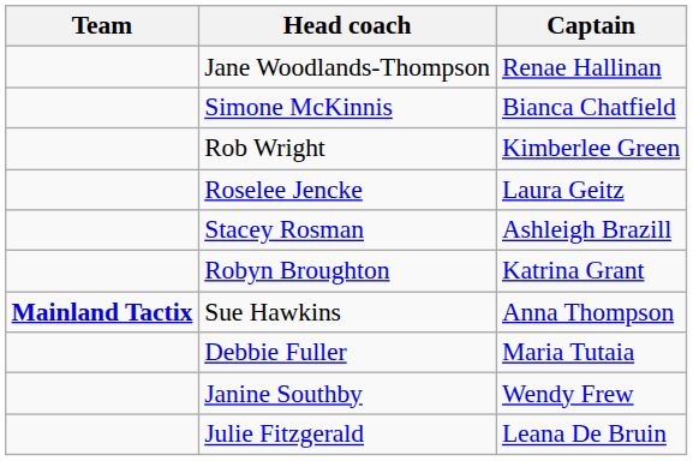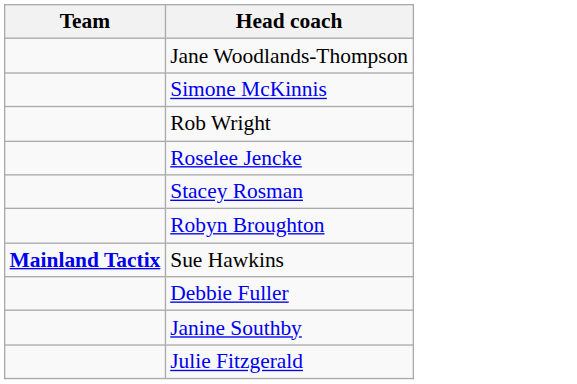 <table class="wikitable collapsible">
 <tr>
 <th>Team</th>
 <th>Head coach</th>
-<th>Captain</th>
 </tr>
 <tr>
 <td></td>
 <td>Jane Woodlands-Thompson</td>
-<td><a href='#'>Renae Hallinan</a></td>
 </tr>
 <tr>
 <td></td>
 <td><a href='#'>Simone McKinnis</a></td>
-<td><a href='#'>Bianca Chatfield</a></td>
 </tr>
 <tr>
 <td></td>
 <td>Rob Wright</td>
-<td><a href='#'>Kimberlee Green</a></td>
 </tr>
 <tr>
 <td></td>
 <td><a href='#'>Roselee Jencke</a></td>
-<td><a href='#'>Laura Geitz</a></td>
 </tr>
 <tr>
 <td></td>
 <td><a href='#'>Stacey Rosman</a></td>
-<td><a href='#'>Ashleigh Brazill</a></td>
 </tr>
 <tr>
 <td></td>
 <td><a href='#'>Robyn Broughton</a></td>
-<td><a href='#'>Katrina Grant</a></td>
 </tr>
 <tr>
 <td><strong><a href='#'>Mainland Tactix</a></strong></td>
 <td>Sue Hawkins</td>
-<td><a href='#'>Anna Thompson</a></td>
 </tr>
 <tr>
 <td></td>
 <td><a href='#'>Debbie Fuller</a></td>
-<td><a href='#'>Maria Tutaia</a></td>
 </tr>
 <tr>
 <td></td>
 <td><a href='#'>Janine Southby</a></td>
-<td><a href='#'>Wendy Frew</a></td>
 </tr>
 <tr>
 <td></td>
 <td><a href='#'>Julie Fitzgerald</a></td>
-<td><a href='#'>Leana De Bruin</a></td>
 </tr>
 </table>
